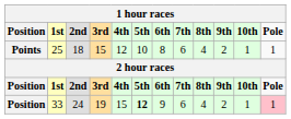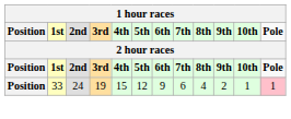 <table class="wikitable" style="font-size: 85%;">
 <tr>
 <th colspan="12">1 hour races</th>
 </tr>
 <tr>
 <th>Position</th>
 <td align="center" style="background-color:#ffffbf;"><strong>1st</strong></td>
 <td align="center" style="background-color:#dfdfdf;"><strong>2nd</strong></td>
 <td align="center" style="background-color:#ffdf9f;"><strong>3rd</strong></td>
 <td align="center" style="background-color:#dfffdf;"><strong>4th</strong></td>
 <td align="center" style="background-color:#dfffdf;"><strong>5th</strong></td>
 <td align="center" style="background-color:#dfffdf;"><strong>6th</strong></td>
 <td align="center" style="background-color:#dfffdf;"><strong>7th</strong></td>
 <td align="center" style="background-color:#dfffdf;"><strong>8th</strong></td>
 <td align="center" style="background-color:#dfffdf;"><strong>9th</strong></td>
 <td align="center" style="background-color:#dfffdf;"><strong>10th</strong></td>
 <td align="center"><strong>Pole</strong></td>
-</tr>
-<tr>
-<th>Points</th>
-<td align="center" style="background:#ffffbf;">25</td>
-<td align="center" style="background:#dfdfdf;">18</td>
-<td align="center" style="background:#ffdf9f;">15</td>
-<td align="center" style="background:#dfffdf;">12</td>
-<td align="center" style="background:#dfffdf;">10</td>
-<td align="center" style="background:#dfffdf;">8</td>
-<td align="center" style="background:#dfffdf;">6</td>
-<td align="center" style="background:#dfffdf;">4</td>
-<td align="center" style="background:#dfffdf;">2</td>
-<td align="center" style="background:#dfffdf;">1</td>
-<td align="center">1</td>
 </tr>
 <tr>
 <th colspan="12">2 hour races</th>
 </tr>
 <tr>
 <th>Position</th>
 <td align="center" style="background-color:#ffffbf;"><strong>1st</strong></td>
 <td align="center" style="background-color:#dfdfdf;"><strong>2nd</strong></td>
 <td align="center" style="background-color:#ffdf9f;"><strong>3rd</strong></td>
 <td align="center" style="background-color:#dfffdf;"><strong>4th</strong></td>
 <td align="center" style="background-color:#dfffdf;"><strong>5th</strong></td>
 <td align="center" style="background-color:#dfffdf;"><strong>6th</strong></td>
 <td align="center" style="background-color:#dfffdf;"><strong>7th</strong></td>
 <td align="center" style="background-color:#dfffdf;"><strong>8th</strong></td>
 <td align="center" style="background-color:#dfffdf;"><strong>9th</strong></td>
 <td align="center" style="background-color:#dfffdf;"><strong>10th</strong></td>
 <td align="center"><strong>Pole</strong></td>
 </tr>
 <tr>
 <th>Position</th>
 <td align="center" style="background:#ffffbf;">33</td>
 <td align="center" style="background:#dfdfdf;">24</td>
 <td align="center" style="background:#ffdf9f;">19</td>
 <td align="center" style="background:#dfffdf;">15</td>
-<td align="center" style="background:#dfffdf;"><strong>12</strong></td>
+<td align="center" style="background:#dfffdf;">12</td>
 <td align="center" style="background:#dfffdf;">9</td>
 <td align="center" style="background:#dfffdf;">6</td>
 <td align="center" style="background:#dfffdf;">4</td>
 <td align="center" style="background:#dfffdf;">2</td>
 <td align="center" style="background:#dfffdf;">1</td>
 <td align="center" style="background: pink;">1</td>
 </tr>
 </table>
